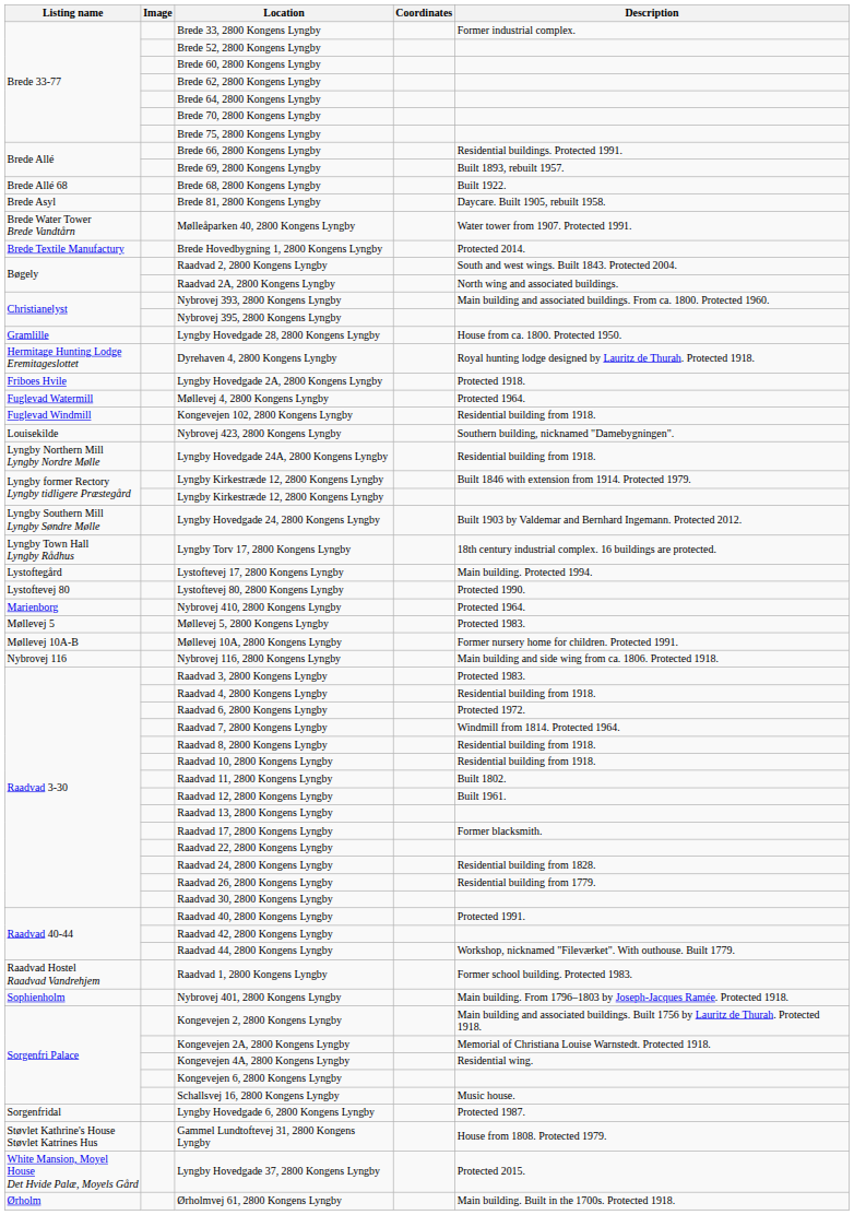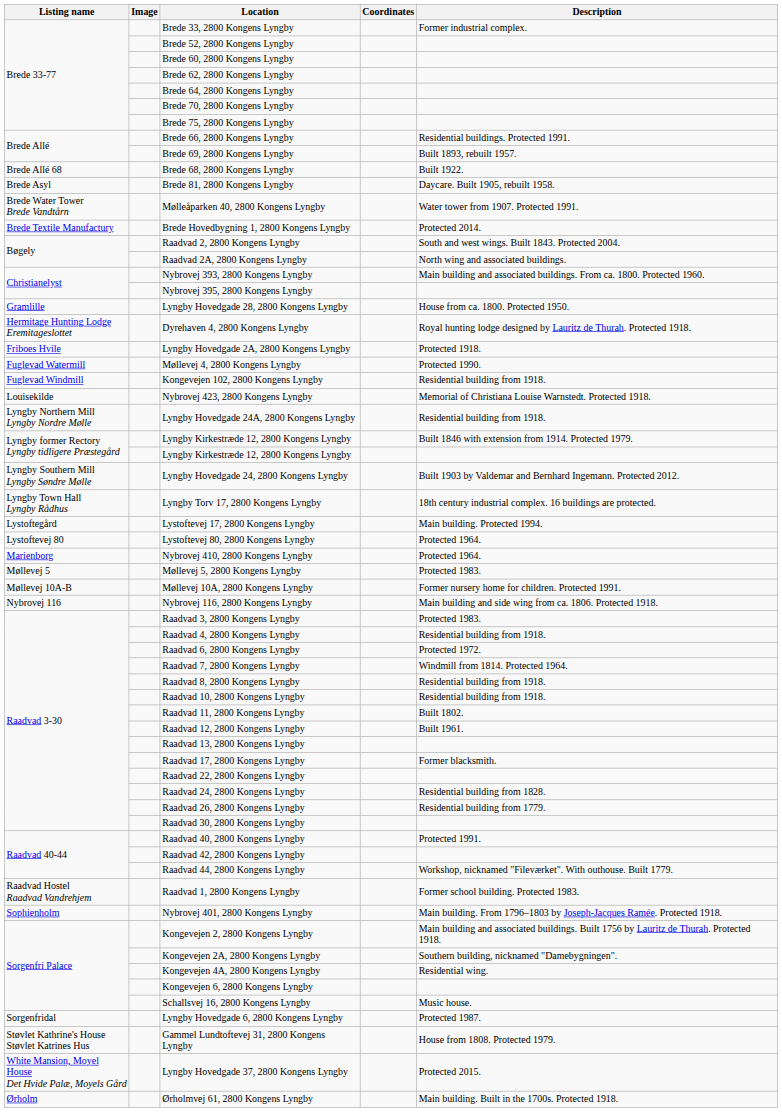 <table class="wikitable sortable">
 <tr>
 <th>Listing name</th>
 <th>Image</th>
 <th>Location</th>
 <th>Coordinates</th>
 <th>Description</th>
 </tr>
 <tr>
 <td rowspan="7">Brede 33-77</td>
 <td></td>
 <td>Brede 33, 2800 Kongens Lyngby</td>
 <td></td>
 <td>Former industrial complex.</td>
 </tr>
 <tr>
 <td></td>
 <td>Brede 52, 2800 Kongens Lyngby</td>
 <td></td>
 <td></td>
 </tr>
 <tr>
 <td></td>
 <td>Brede 60, 2800 Kongens Lyngby</td>
 <td></td>
 <td></td>
 </tr>
 <tr>
 <td></td>
 <td>Brede 62, 2800 Kongens Lyngby</td>
 <td></td>
 <td></td>
 </tr>
 <tr>
 <td></td>
 <td>Brede 64, 2800 Kongens Lyngby</td>
 <td></td>
 <td></td>
 </tr>
 <tr>
 <td></td>
 <td>Brede 70, 2800 Kongens Lyngby</td>
 <td></td>
 <td></td>
 </tr>
 <tr>
 <td></td>
 <td>Brede 75, 2800 Kongens Lyngby</td>
 <td></td>
 <td></td>
 </tr>
 <tr>
 <td rowspan="2">Brede Allé</td>
 <td></td>
 <td>Brede 66, 2800 Kongens Lyngby</td>
 <td></td>
 <td>Residential buildings. Protected 1991.</td>
 </tr>
 <tr>
 <td></td>
 <td>Brede 69, 2800 Kongens Lyngby</td>
 <td></td>
 <td>Built 1893, rebuilt 1957.</td>
 </tr>
 <tr>
 <td>Brede Allé 68</td>
 <td></td>
 <td>Brede 68, 2800 Kongens Lyngby</td>
 <td></td>
 <td>Built 1922.</td>
 </tr>
 <tr>
 <td>Brede Asyl</td>
 <td></td>
 <td>Brede 81, 2800 Kongens Lyngby</td>
 <td></td>
 <td>Daycare. Built 1905, rebuilt 1958.</td>
 </tr>
 <tr>
 <td>Brede Water Tower<br><em>Brede Vandtårn</em></td>
 <td></td>
 <td>Mølleåparken 40, 2800 Kongens Lyngby</td>
 <td></td>
 <td>Water tower from 1907. Protected 1991.</td>
 </tr>
 <tr>
 <td><a href='#'>Brede Textile Manufactury</a></td>
 <td></td>
 <td>Brede Hovedbygning 1, 2800 Kongens Lyngby</td>
 <td></td>
 <td>Protected 2014.</td>
 </tr>
 <tr>
 <td rowspan="2">Bøgely</td>
 <td></td>
 <td>Raadvad 2, 2800 Kongens Lyngby</td>
 <td></td>
 <td>South and west wings. Built 1843. Protected 2004.</td>
 </tr>
 <tr>
 <td></td>
 <td>Raadvad 2A, 2800 Kongens Lyngby</td>
 <td></td>
 <td>North wing and associated buildings.</td>
 </tr>
 <tr>
 <td rowspan="2"><a href='#'>Christianelyst</a></td>
 <td></td>
 <td>Nybrovej 393, 2800 Kongens Lyngby</td>
 <td></td>
 <td>Main building and associated buildings. From ca. 1800. Protected 1960.</td>
 </tr>
 <tr>
 <td></td>
 <td>Nybrovej 395, 2800 Kongens Lyngby</td>
 <td></td>
 <td></td>
 </tr>
 <tr>
 <td><a href='#'>Gramlille</a></td>
 <td></td>
 <td>Lyngby Hovedgade 28, 2800 Kongens Lyngby</td>
 <td></td>
 <td>House from ca. 1800. Protected 1950.</td>
 </tr>
 <tr>
 <td><a href='#'>Hermitage Hunting Lodge</a><br><em>Eremitageslottet</em></td>
 <td></td>
 <td>Dyrehaven 4, 2800 Kongens Lyngby</td>
 <td></td>
 <td>Royal hunting lodge designed by <a href='#'>Lauritz de Thurah</a>. Protected 1918.</td>
 </tr>
 <tr>
 <td><a href='#'>Friboes Hvile</a></td>
 <td></td>
 <td>Lyngby Hovedgade 2A, 2800 Kongens Lyngby</td>
 <td></td>
 <td>Protected 1918.</td>
 </tr>
 <tr>
 <td><a href='#'>Fuglevad Watermill</a></td>
 <td></td>
 <td>Møllevej 4, 2800 Kongens Lyngby</td>
 <td></td>
-<td>Protected 1964.</td>
+<td>Protected 1990.</td>
 </tr>
 <tr>
 <td><a href='#'>Fuglevad Windmill</a></td>
 <td></td>
 <td>Kongevejen 102, 2800 Kongens Lyngby</td>
 <td></td>
 <td>Residential building from 1918.</td>
 </tr>
 <tr>
 <td>Louisekilde</td>
 <td></td>
 <td>Nybrovej 423, 2800 Kongens Lyngby</td>
 <td></td>
-<td>Southern building, nicknamed "Damebygningen".</td>
+<td>Memorial of Christiana Louise Warnstedt. Protected 1918.</td>
 </tr>
 <tr>
 <td>Lyngby Northern Mill<br><em>Lyngby Nordre Mølle</em></td>
 <td></td>
 <td>Lyngby Hovedgade 24A, 2800 Kongens Lyngby</td>
 <td></td>
 <td>Residential building from 1918.</td>
 </tr>
 <tr>
 <td rowspan="2">Lyngby former Rectory<br><em>Lyngby tidligere Præstegård</em></td>
 <td></td>
 <td>Lyngby Kirkestræde 12, 2800 Kongens Lyngby</td>
 <td></td>
 <td>Built 1846 with extension from 1914. Protected 1979.</td>
 </tr>
 <tr>
 <td></td>
 <td>Lyngby Kirkestræde 12, 2800 Kongens Lyngby</td>
 <td></td>
 <td></td>
 </tr>
 <tr>
 <td>Lyngby Southern Mill<br><em>Lyngby Søndre Mølle</em></td>
 <td></td>
 <td>Lyngby Hovedgade 24, 2800 Kongens Lyngby</td>
 <td></td>
 <td>Built 1903 by Valdemar and Bernhard Ingemann. Protected 2012.</td>
 </tr>
 <tr>
 <td>Lyngby Town Hall<br><em>Lyngby Rådhus</em></td>
 <td></td>
 <td>Lyngby Torv 17, 2800 Kongens Lyngby</td>
 <td></td>
 <td>18th century industrial complex. 16 buildings are protected.</td>
 </tr>
 <tr>
 <td>Lystoftegård</td>
 <td></td>
 <td>Lystoftevej 17, 2800 Kongens Lyngby</td>
 <td></td>
 <td>Main building. Protected 1994.</td>
 </tr>
 <tr>
 <td>Lystoftevej 80</td>
 <td></td>
 <td>Lystoftevej 80, 2800 Kongens Lyngby</td>
 <td></td>
-<td>Protected 1990.</td>
+<td>Protected 1964.</td>
 </tr>
 <tr>
 <td><a href='#'>Marienborg</a></td>
 <td></td>
 <td>Nybrovej 410, 2800 Kongens Lyngby</td>
 <td></td>
 <td>Protected 1964.</td>
 </tr>
 <tr>
 <td>Møllevej 5</td>
 <td></td>
 <td>Møllevej 5, 2800 Kongens Lyngby</td>
 <td></td>
 <td>Protected 1983.</td>
 </tr>
 <tr>
 <td>Møllevej 10A-B</td>
 <td></td>
 <td>Møllevej 10A, 2800 Kongens Lyngby</td>
 <td></td>
 <td>Former nursery home for children. Protected 1991.</td>
 </tr>
 <tr>
 <td>Nybrovej 116</td>
 <td></td>
 <td>Nybrovej 116, 2800 Kongens Lyngby</td>
 <td></td>
 <td>Main building and side wing from ca. 1806. Protected 1918.</td>
 </tr>
 <tr>
 <td rowspan=14><a href='#'>Raadvad</a> 3-30</td>
 <td></td>
 <td>Raadvad 3, 2800 Kongens Lyngby</td>
 <td></td>
 <td>Protected 1983.</td>
 </tr>
 <tr>
 <td></td>
 <td>Raadvad 4, 2800 Kongens Lyngby</td>
 <td></td>
 <td>Residential building from 1918.</td>
 </tr>
 <tr>
 <td></td>
 <td>Raadvad 6, 2800 Kongens Lyngby</td>
 <td></td>
 <td>Protected 1972.</td>
 </tr>
 <tr>
 <td></td>
 <td>Raadvad 7, 2800 Kongens Lyngby</td>
 <td></td>
 <td>Windmill from 1814. Protected 1964.</td>
 </tr>
 <tr>
 <td></td>
 <td>Raadvad 8, 2800 Kongens Lyngby</td>
 <td></td>
 <td>Residential building from 1918.</td>
 </tr>
 <tr>
 <td></td>
 <td>Raadvad 10, 2800 Kongens Lyngby</td>
 <td></td>
 <td>Residential building from 1918.</td>
 </tr>
 <tr>
 <td></td>
 <td>Raadvad 11, 2800 Kongens Lyngby</td>
 <td></td>
 <td>Built 1802.</td>
 </tr>
 <tr>
 <td></td>
 <td>Raadvad 12, 2800 Kongens Lyngby</td>
 <td></td>
 <td>Built 1961.</td>
 </tr>
 <tr>
 <td></td>
 <td>Raadvad 13, 2800 Kongens Lyngby</td>
 <td></td>
 <td></td>
 </tr>
 <tr>
 <td></td>
 <td>Raadvad 17, 2800 Kongens Lyngby</td>
 <td></td>
 <td>Former blacksmith.</td>
 </tr>
 <tr>
 <td></td>
 <td>Raadvad 22, 2800 Kongens Lyngby</td>
 <td></td>
 <td></td>
 </tr>
 <tr>
 <td></td>
 <td>Raadvad 24, 2800 Kongens Lyngby</td>
 <td></td>
 <td>Residential building from 1828.</td>
 </tr>
 <tr>
 <td></td>
 <td>Raadvad 26, 2800 Kongens Lyngby</td>
 <td></td>
 <td>Residential building from 1779.</td>
 </tr>
 <tr>
 <td></td>
 <td>Raadvad 30, 2800 Kongens Lyngby</td>
 <td></td>
 <td></td>
 </tr>
 <tr>
 <td rowspan=3><a href='#'>Raadvad</a> 40-44</td>
 <td></td>
 <td>Raadvad 40, 2800 Kongens Lyngby</td>
 <td></td>
 <td>Protected 1991.</td>
 </tr>
 <tr>
 <td></td>
 <td>Raadvad 42, 2800 Kongens Lyngby</td>
 <td></td>
 <td></td>
 </tr>
 <tr>
 <td></td>
 <td>Raadvad 44, 2800 Kongens Lyngby</td>
 <td></td>
 <td>Workshop, nicknamed "Fileværket". With outhouse. Built 1779.</td>
 </tr>
 <tr>
 <td>Raadvad Hostel<br><em>Raadvad Vandrehjem</em></td>
 <td></td>
 <td>Raadvad 1, 2800 Kongens Lyngby</td>
 <td></td>
 <td>Former school building. Protected 1983.</td>
 </tr>
 <tr>
 <td><a href='#'>Sophienholm</a></td>
 <td></td>
 <td>Nybrovej 401, 2800 Kongens Lyngby</td>
 <td></td>
 <td>Main building. From 1796–1803 by <a href='#'>Joseph-Jacques Ramée</a>. Protected 1918.</td>
 </tr>
 <tr>
 <td rowspan="5"><a href='#'>Sorgenfri Palace</a></td>
 <td></td>
 <td>Kongevejen 2, 2800 Kongens Lyngby</td>
 <td></td>
 <td>Main building and associated buildings. Built 1756 by <a href='#'>Lauritz de Thurah</a>. Protected 1918.</td>
 </tr>
 <tr>
 <td></td>
 <td>Kongevejen 2A, 2800 Kongens Lyngby</td>
 <td></td>
-<td>Memorial of Christiana Louise Warnstedt. Protected 1918.</td>
+<td>Southern building, nicknamed "Damebygningen".</td>
 </tr>
 <tr>
 <td></td>
 <td>Kongevejen 4A, 2800 Kongens Lyngby</td>
 <td></td>
 <td>Residential wing.</td>
 </tr>
 <tr>
 <td></td>
 <td>Kongevejen 6, 2800 Kongens Lyngby</td>
 <td></td>
 <td></td>
 </tr>
 <tr>
 <td></td>
 <td>Schallsvej 16, 2800 Kongens Lyngby</td>
 <td></td>
 <td>Music house.</td>
 </tr>
 <tr>
 <td>Sorgenfridal</td>
 <td></td>
 <td>Lyngby Hovedgade 6, 2800 Kongens Lyngby</td>
 <td></td>
 <td>Protected 1987.</td>
 </tr>
 <tr>
 <td>Støvlet Kathrine's House<br>Støvlet Katrines Hus</td>
 <td></td>
 <td>Gammel Lundtoftevej 31, 2800 Kongens Lyngby</td>
 <td></td>
 <td>House from 1808. Protected 1979.</td>
 </tr>
 <tr>
 <td><a href='#'>White Mansion, Moyel House</a><br><em>Det Hvide Palæ, Moyels Gård</em></td>
 <td></td>
 <td>Lyngby Hovedgade 37, 2800 Kongens Lyngby</td>
 <td></td>
 <td>Protected 2015.</td>
 </tr>
 <tr>
 <td><a href='#'>Ørholm</a></td>
 <td></td>
 <td>Ørholmvej 61, 2800 Kongens Lyngby</td>
 <td></td>
 <td>Main building. Built in the 1700s. Protected 1918.</td>
 </tr>
 </table>
